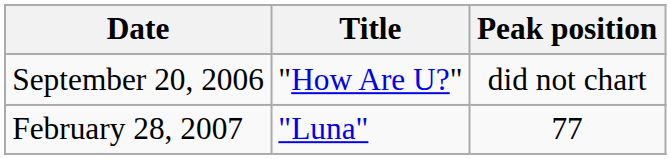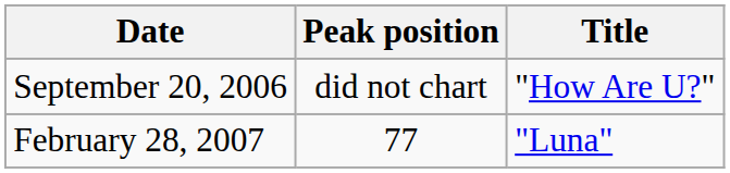 <table class="wikitable">
 <tr>
 <th>Date</th>
+<th>Peak position</th>
 <th>Title</th>
-<th>Peak position</th>
 </tr>
 <tr>
 <td>September 20, 2006</td>
+<td align="center">did not chart</td>
 <td>"<a href='#'>How Are U?</a>"</td>
-<td align="center">did not chart</td>
 </tr>
 <tr>
 <td align="left">February 28, 2007</td>
+<td align="center">77</td>
 <td align="left"><a href='#'>"Luna"</a></td>
-<td align="center">77</td>
 </tr>
 </table>
